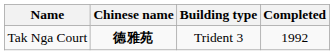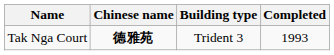 <table class="wikitable" style="text-align: center">
 <tr>
 <th>Name</th>
 <th>Chinese name</th>
 <th>Building type</th>
 <th>Completed</th>
 </tr>
 <tr>
 <td>Tak Nga Court</td>
 <td><strong>德雅苑</strong></td>
 <td>Trident 3</td>
-<td>1992</td>
+<td>1993</td>
 </tr>
 </table>
